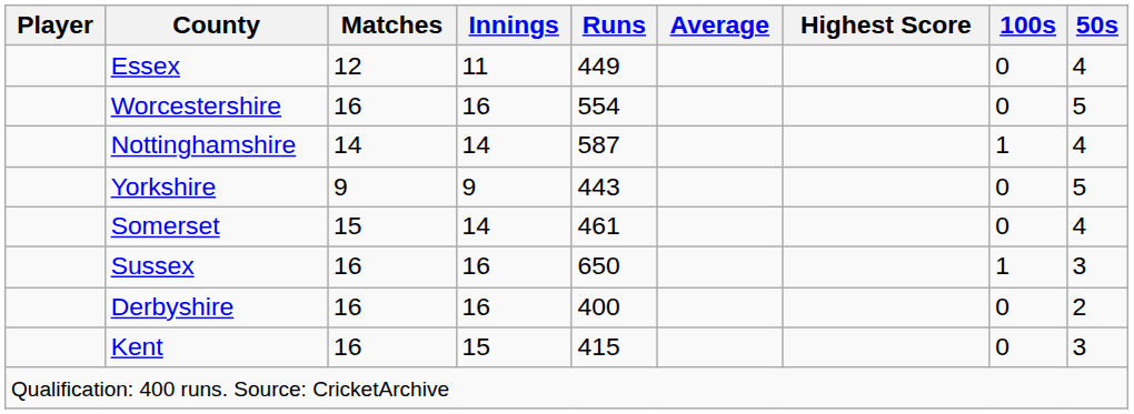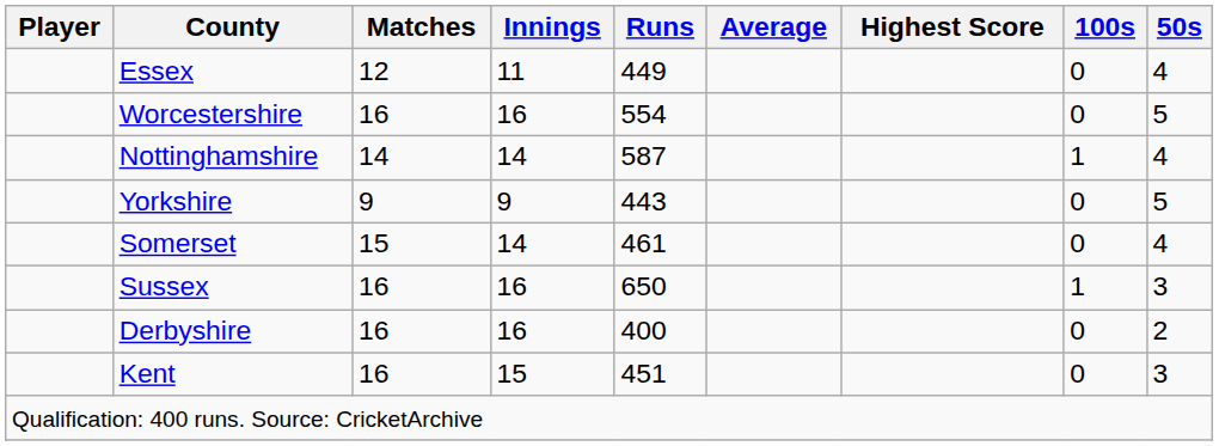 <table class="wikitable sortable" style="width:80%;">
 <tr>
 <th>Player</th>
 <th>County</th>
 <th>Matches</th>
 <th><a href='#'>Innings</a></th>
 <th><a href='#'>Runs</a></th>
 <th><a href='#'>Average</a></th>
 <th>Highest Score</th>
 <th><a href='#'>100s</a></th>
 <th><a href='#'>50s</a></th>
 </tr>
 <tr>
 <td></td>
 <td><a href='#'>Essex</a></td>
 <td>12</td>
 <td>11</td>
 <td>449</td>
 <td></td>
 <td></td>
 <td>0</td>
 <td>4</td>
 </tr>
 <tr>
 <td></td>
 <td><a href='#'>Worcestershire</a></td>
 <td>16</td>
 <td>16</td>
 <td>554</td>
 <td></td>
 <td></td>
 <td>0</td>
 <td>5</td>
 </tr>
 <tr>
 <td></td>
 <td><a href='#'>Nottinghamshire</a></td>
 <td>14</td>
 <td>14</td>
 <td>587</td>
 <td></td>
 <td></td>
 <td>1</td>
 <td>4</td>
 </tr>
 <tr>
 <td></td>
 <td><a href='#'>Yorkshire</a></td>
 <td>9</td>
 <td>9</td>
 <td>443</td>
 <td></td>
 <td></td>
 <td>0</td>
 <td>5</td>
 </tr>
 <tr>
 <td></td>
 <td><a href='#'>Somerset</a></td>
 <td>15</td>
 <td>14</td>
 <td>461</td>
 <td></td>
 <td></td>
 <td>0</td>
 <td>4</td>
 </tr>
 <tr>
 <td></td>
 <td><a href='#'>Sussex</a></td>
 <td>16</td>
 <td>16</td>
 <td>650</td>
 <td></td>
 <td></td>
 <td>1</td>
 <td>3</td>
 </tr>
 <tr>
 <td></td>
 <td><a href='#'>Derbyshire</a></td>
 <td>16</td>
 <td>16</td>
 <td>400</td>
 <td></td>
 <td></td>
 <td>0</td>
 <td>2</td>
 </tr>
 <tr>
 <td></td>
 <td><a href='#'>Kent</a></td>
 <td>16</td>
 <td>15</td>
-<td>415</td>
+<td>451</td>
 <td></td>
 <td></td>
 <td>0</td>
 <td>3</td>
 </tr>
 <tr class="unsortable">
 <td colspan="9"><small>Qualification: 400 runs.  Source: CricketArchive</small></td>
 </tr>
 </table>
